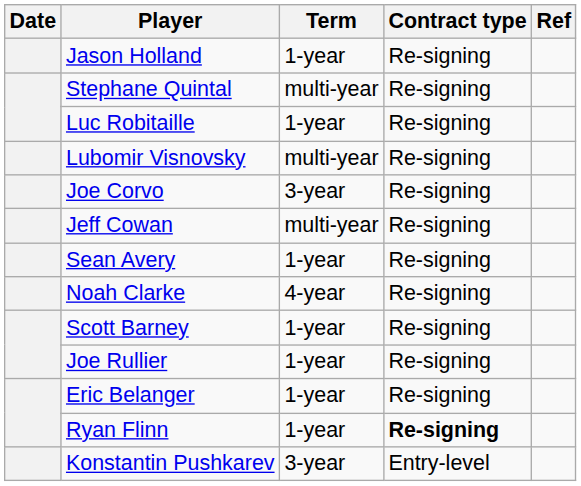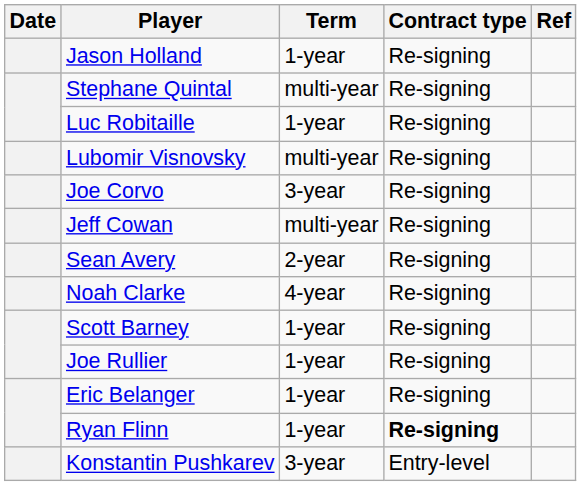 <table class="wikitable plainrowheaders">
 <tr style="background:#ddd; text-align:center;">
 <th>Date</th>
 <th>Player</th>
 <th>Term</th>
 <th>Contract type</th>
 <th>Ref</th>
 </tr>
 <tr>
 <th scope="row"></th>
 <td><a href='#'>Jason Holland</a></td>
 <td>1-year</td>
 <td>Re-signing</td>
 <td></td>
 </tr>
 <tr>
 <th scope="row" rowspan=2></th>
 <td><a href='#'>Stephane Quintal</a></td>
 <td>multi-year</td>
 <td>Re-signing</td>
 <td></td>
 </tr>
 <tr>
 <td><a href='#'>Luc Robitaille</a></td>
 <td>1-year</td>
 <td>Re-signing</td>
 <td></td>
 </tr>
 <tr>
 <th scope="row"></th>
 <td><a href='#'>Lubomir Visnovsky</a></td>
 <td>multi-year</td>
 <td>Re-signing</td>
 <td></td>
 </tr>
 <tr>
 <th scope="row"></th>
 <td><a href='#'>Joe Corvo</a></td>
 <td>3-year</td>
 <td>Re-signing</td>
 <td></td>
 </tr>
 <tr>
 <th scope="row"></th>
 <td><a href='#'>Jeff Cowan</a></td>
 <td>multi-year</td>
 <td>Re-signing</td>
 <td></td>
 </tr>
 <tr>
 <th scope="row"></th>
 <td><a href='#'>Sean Avery</a></td>
-<td>1-year</td>
+<td>2-year</td>
 <td>Re-signing</td>
 <td></td>
 </tr>
 <tr>
 <th scope="row"></th>
 <td><a href='#'>Noah Clarke</a></td>
 <td>4-year</td>
 <td>Re-signing</td>
 <td></td>
 </tr>
 <tr>
 <th scope="row" rowspan=2></th>
 <td><a href='#'>Scott Barney</a></td>
 <td>1-year</td>
 <td>Re-signing</td>
 <td></td>
 </tr>
 <tr>
 <td><a href='#'>Joe Rullier</a></td>
 <td>1-year</td>
 <td>Re-signing</td>
 <td></td>
 </tr>
 <tr>
 <th scope="row" rowspan=2></th>
 <td><a href='#'>Eric Belanger</a></td>
 <td>1-year</td>
 <td>Re-signing</td>
 <td></td>
 </tr>
 <tr>
 <td><a href='#'>Ryan Flinn</a></td>
 <td>1-year</td>
 <td><strong>Re-signing</strong></td>
 <td></td>
 </tr>
 <tr>
 <th scope="row"></th>
 <td><a href='#'>Konstantin Pushkarev</a></td>
 <td>3-year</td>
 <td>Entry-level</td>
 <td></td>
 </tr>
 </table>
